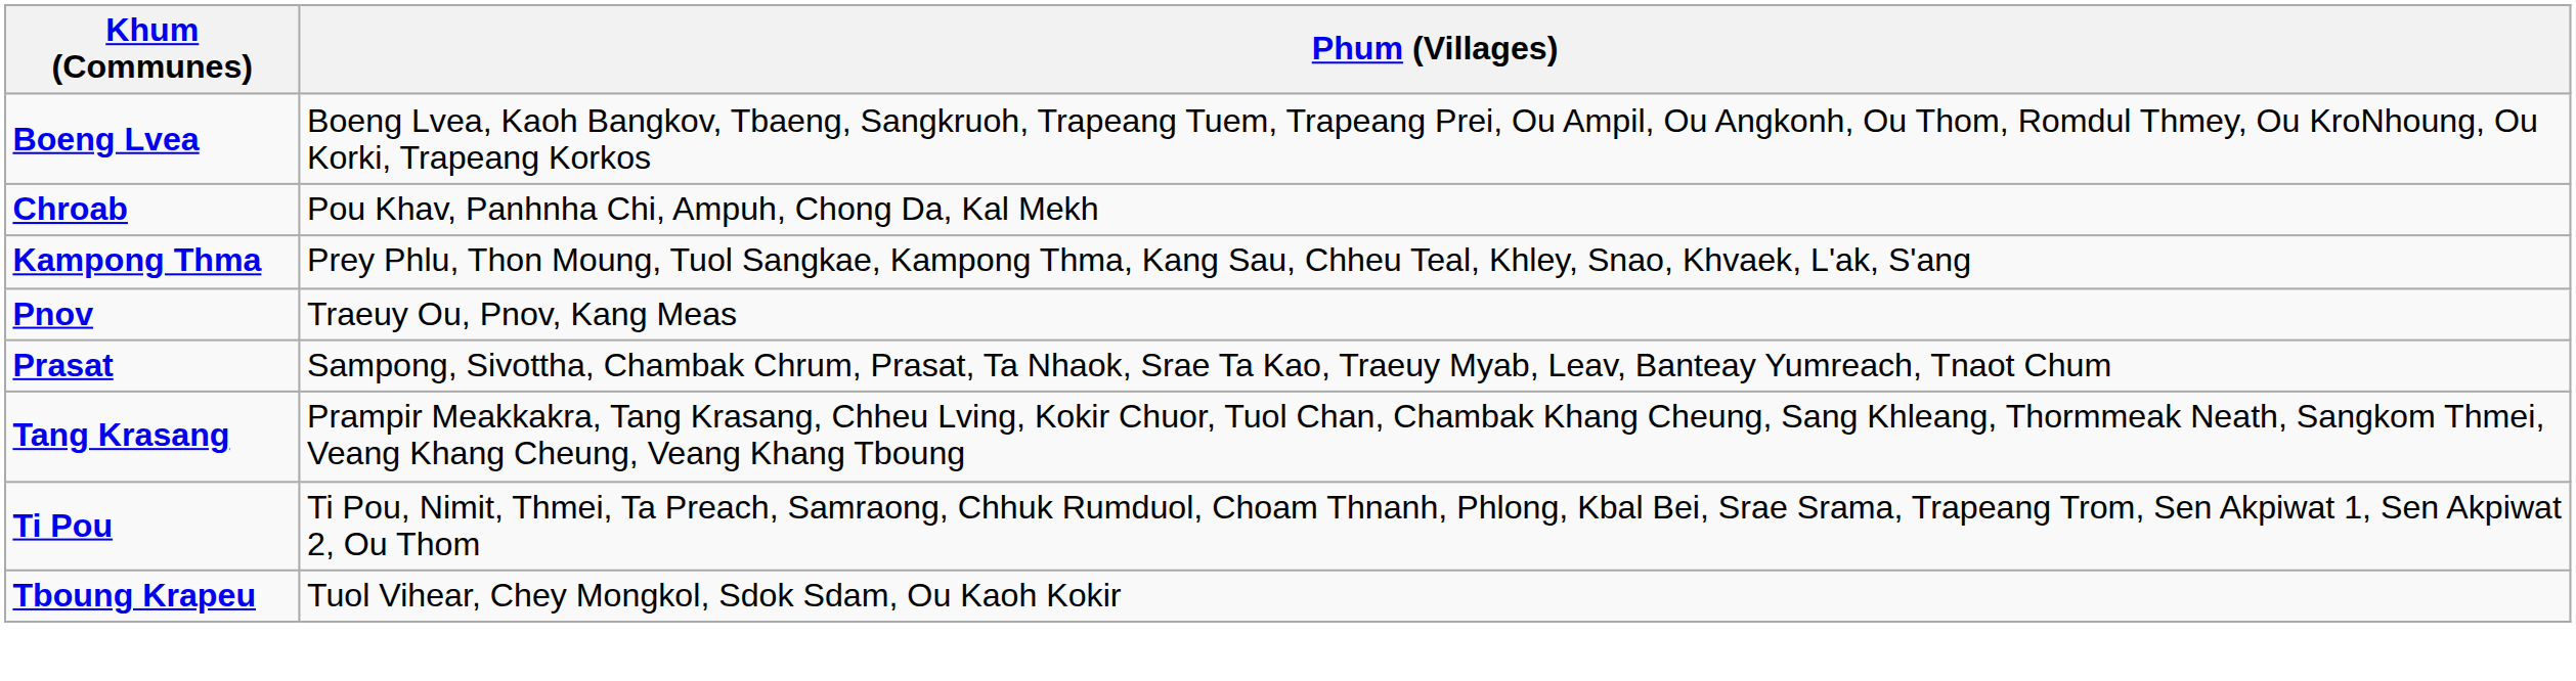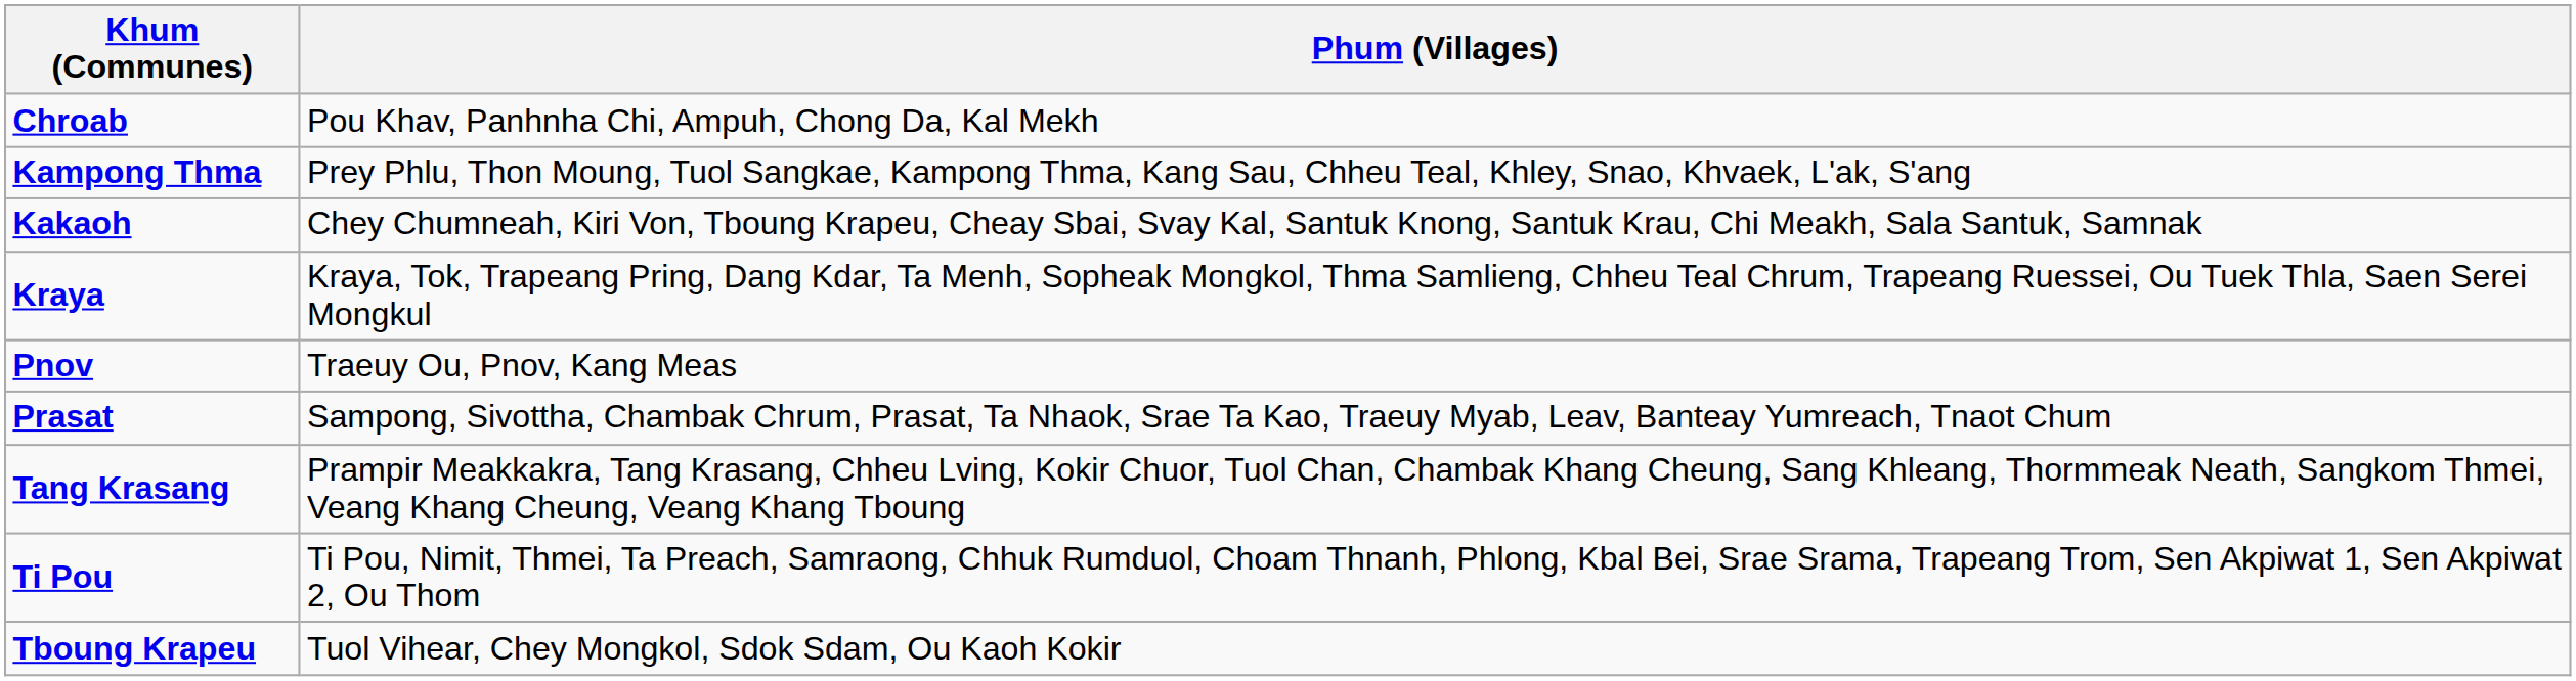 <table class="wikitable">
 <tr>
 <th><a href='#'>Khum</a> (Communes)</th>
 <th><a href='#'>Phum</a> (Villages)</th>
-</tr>
-<tr>
-<td><strong><a href='#'>Boeng Lvea</a></strong></td>
-<td>Boeng Lvea, Kaoh Bangkov, Tbaeng, Sangkruoh, Trapeang Tuem, Trapeang Prei, Ou Ampil, Ou Angkonh, Ou Thom, Romdul Thmey, Ou KroNhoung, Ou Korki, Trapeang Korkos</td>
 </tr>
 <tr>
 <td><strong><a href='#'>Chroab</a></strong></td>
 <td>Pou Khav, Panhnha Chi, Ampuh, Chong Da, Kal Mekh</td>
 </tr>
 <tr>
 <td><strong><a href='#'>Kampong Thma</a></strong></td>
 <td>Prey Phlu, Thon Moung, Tuol Sangkae, Kampong Thma, Kang Sau, Chheu Teal, Khley, Snao, Khvaek, L'ak, S'ang</td>
+</tr>
+<tr>
+<td><strong><a href='#'>Kakaoh</a></strong></td>
+<td>Chey Chumneah, Kiri Von, Tboung Krapeu, Cheay Sbai, Svay Kal, Santuk Knong, Santuk Krau, Chi Meakh, Sala Santuk, Samnak</td>
+</tr>
+<tr>
+<td><strong><a href='#'>Kraya</a></strong></td>
+<td>Kraya, Tok, Trapeang Pring, Dang Kdar, Ta Menh, Sopheak Mongkol, Thma Samlieng, Chheu Teal Chrum, Trapeang Ruessei, Ou Tuek Thla, Saen Serei Mongkul</td>
 </tr>
 <tr>
 <td><strong><a href='#'>Pnov</a></strong></td>
 <td>Traeuy Ou, Pnov, Kang Meas</td>
 </tr>
 <tr>
 <td><strong><a href='#'>Prasat</a></strong></td>
 <td>Sampong, Sivottha, Chambak Chrum, Prasat, Ta Nhaok, Srae Ta Kao, Traeuy Myab, Leav, Banteay Yumreach, Tnaot Chum</td>
 </tr>
 <tr>
 <td><strong><a href='#'>Tang Krasang</a></strong></td>
 <td>Prampir Meakkakra, Tang Krasang, Chheu Lving, Kokir Chuor, Tuol Chan, Chambak Khang Cheung, Sang Khleang, Thormmeak Neath, Sangkom Thmei, Veang Khang Cheung, Veang Khang Tboung</td>
 </tr>
 <tr>
 <td><strong><a href='#'>Ti Pou</a></strong></td>
 <td>Ti Pou, Nimit, Thmei, Ta Preach, Samraong, Chhuk Rumduol, Choam Thnanh, Phlong, Kbal Bei, Srae Srama, Trapeang Trom, Sen Akpiwat 1, Sen Akpiwat 2, Ou Thom</td>
 </tr>
 <tr>
 <td><strong><a href='#'>Tboung Krapeu</a></strong></td>
 <td>Tuol Vihear, Chey Mongkol, Sdok Sdam, Ou Kaoh Kokir</td>
 </tr>
 </table>
